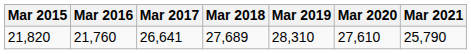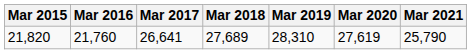 <table class="wikitable">
 <tr>
 <th>Mar 2015</th>
 <th>Mar 2016</th>
 <th>Mar 2017</th>
 <th>Mar 2018</th>
 <th>Mar 2019</th>
 <th>Mar 2020</th>
 <th>Mar 2021</th>
 </tr>
 <tr>
 <td>21,820</td>
 <td>21,760</td>
 <td>26,641</td>
 <td>27,689</td>
 <td>28,310</td>
-<td>27,610</td>
+<td>27,619</td>
 <td>25,790</td>
 </tr>
 </table>
